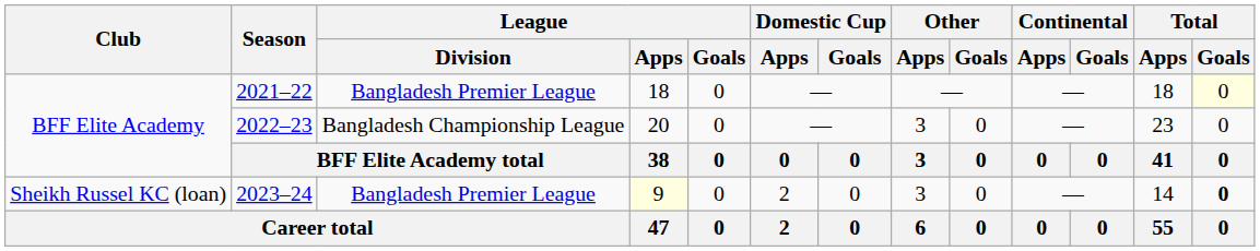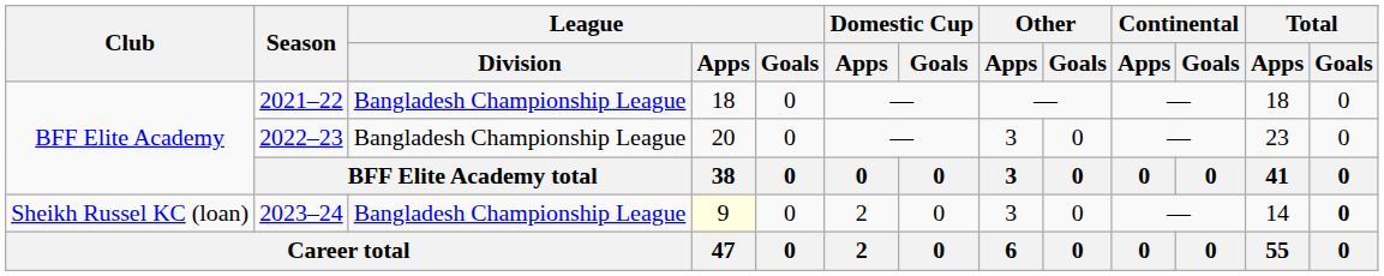 <table class="wikitable" style="text-align:center">
 <tr>
 <th rowspan="2">Club</th>
 <th rowspan="2">Season</th>
 <th colspan="3">League</th>
 <th colspan="2">Domestic Cup</th>
 <th colspan="2">Other</th>
 <th colspan="2">Continental</th>
 <th colspan="2">Total</th>
 </tr>
 <tr>
 <th>Division</th>
 <th>Apps</th>
 <th>Goals</th>
 <th>Apps</th>
 <th>Goals</th>
 <th>Apps</th>
 <th>Goals</th>
 <th>Apps</th>
 <th>Goals</th>
 <th>Apps</th>
 <th>Goals</th>
 </tr>
 <tr>
 <td rowspan=3><a href='#'>BFF Elite Academy</a></td>
 <td><a href='#'>2021–22</a></td>
-<td><a href='#'>Bangladesh Premier League</a></td>
+<td><a href='#'>Bangladesh Championship League</a></td>
 <td>18</td>
 <td>0</td>
 <td colspan="2">—</td>
 <td colspan="2">—</td>
 <td colspan="2">—</td>
 <td>18</td>
-<td style="background: lightyellow;">0</td>
+<td>0</td>
 </tr>
 <tr>
 <td><a href='#'>2022–23</a></td>
 <td>Bangladesh Championship League</td>
 <td>20</td>
 <td>0</td>
 <td colspan="2">—</td>
 <td>3</td>
 <td>0</td>
 <td colspan="2">—</td>
 <td>23</td>
 <td>0</td>
 </tr>
 <tr>
 <th colspan="2"><strong>BFF Elite Academy total</strong></th>
 <th>38</th>
 <th>0</th>
 <th>0</th>
 <th>0</th>
 <th>3</th>
 <th>0</th>
 <th>0</th>
 <th>0</th>
 <th>41</th>
 <th>0</th>
 </tr>
 <tr>
 <td><a href='#'>Sheikh Russel KC</a> (loan)</td>
 <td><a href='#'>2023–24</a></td>
-<td><a href='#'>Bangladesh Premier League</a></td>
+<td><a href='#'>Bangladesh Championship League</a></td>
 <td style="background: lightyellow;">9</td>
 <td>0</td>
 <td>2</td>
 <td>0</td>
 <td>3</td>
 <td>0</td>
 <td colspan="2">—</td>
 <td>14</td>
 <td><strong>0</strong></td>
 </tr>
 <tr>
 <th colspan="3">Career total</th>
 <th>47</th>
 <th>0</th>
 <th>2</th>
 <th>0</th>
 <th>6</th>
 <th>0</th>
 <th>0</th>
 <th>0</th>
 <th>55</th>
 <th>0</th>
 </tr>
 </table>
